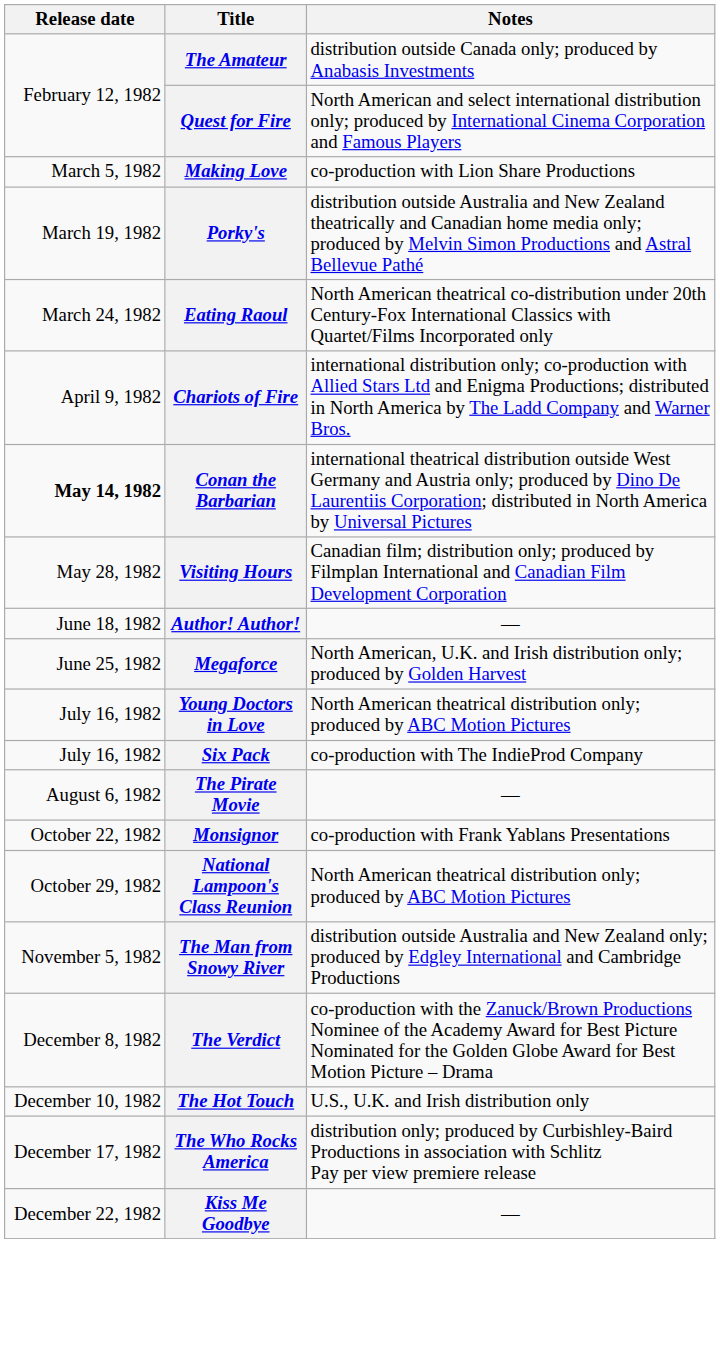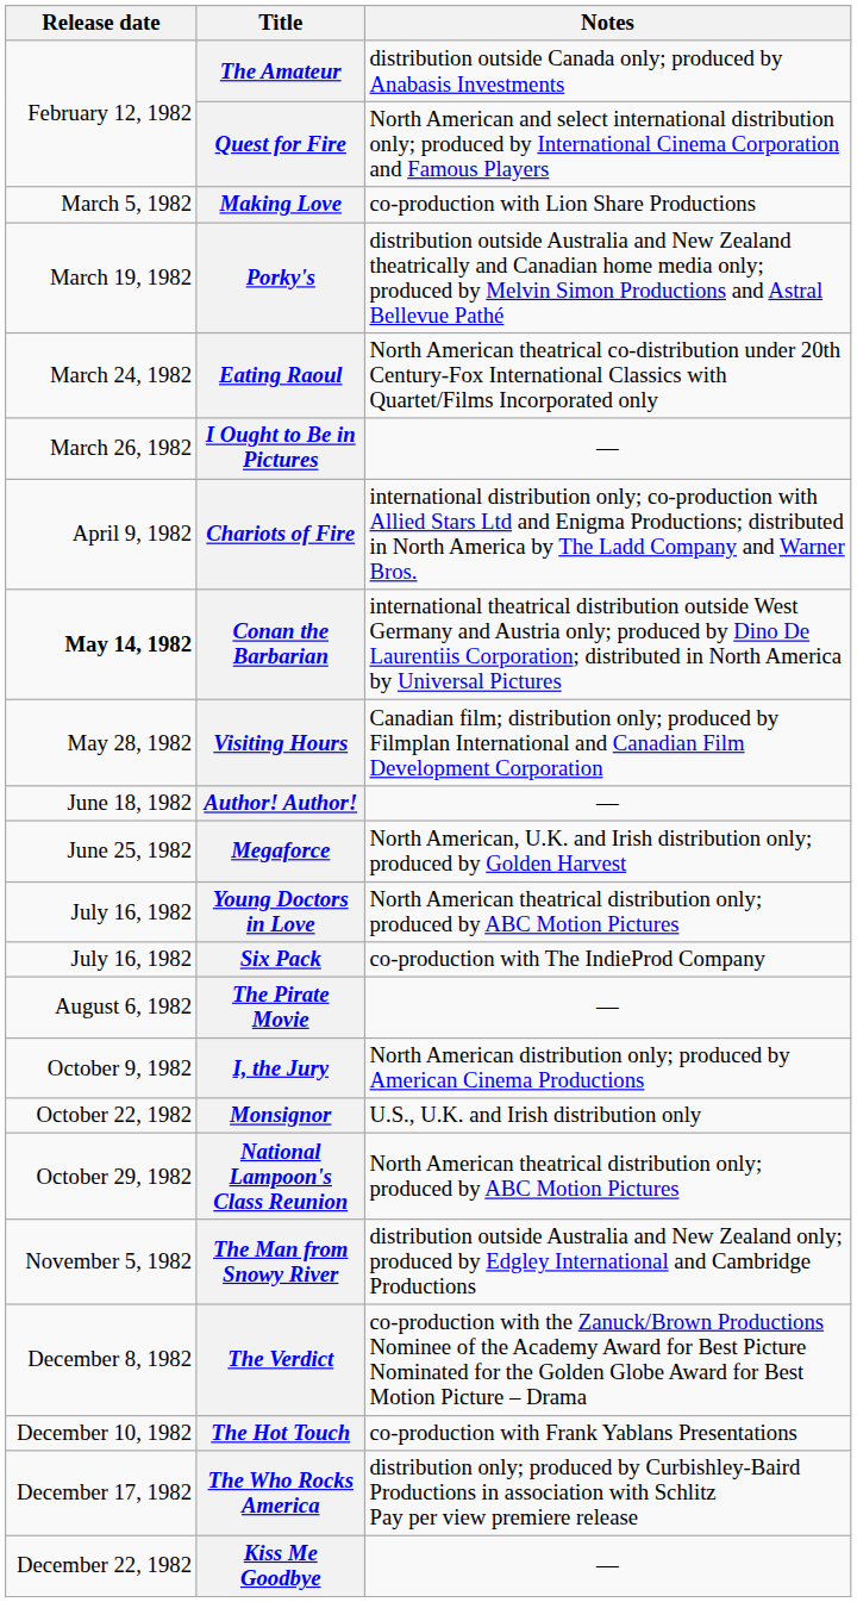 <table class="wikitable plainrowheaders sortable">
 <tr>
 <th scope="col" style="width:130px;">Release date</th>
 <th scope="col">Title</th>
 <th scope="col" class="unsortable">Notes</th>
 </tr>
 <tr>
 <td style="text-align:right;" rowspan="2">February 12, 1982</td>
 <th scope="row"><em><a href='#'>The Amateur</a></em></th>
 <td>distribution outside Canada only; produced by <a href='#'>Anabasis Investments</a></td>
 </tr>
 <tr>
 <th scope="row"><em><a href='#'>Quest for Fire</a></em></th>
 <td>North American and select international distribution only; produced by <a href='#'>International Cinema Corporation</a> and <a href='#'>Famous Players</a></td>
 </tr>
 <tr>
 <td style="text-align:right;">March 5, 1982</td>
 <th scope="row"><em><a href='#'>Making Love</a></em></th>
 <td>co-production with Lion Share Productions</td>
 </tr>
 <tr>
 <td style="text-align:right;">March 19, 1982</td>
 <th scope="row"><em><a href='#'>Porky's</a></em></th>
 <td>distribution outside Australia and New Zealand theatrically and Canadian home media only; produced by <a href='#'>Melvin Simon Productions</a> and <a href='#'>Astral Bellevue Pathé</a></td>
 </tr>
 <tr>
 <td style="text-align:right;">March 24, 1982</td>
 <th scope="row"><em><a href='#'>Eating Raoul</a></em></th>
 <td>North American theatrical co-distribution under 20th Century-Fox International Classics with Quartet/Films Incorporated only</td>
+</tr>
+<tr>
+<td style="text-align:right;">March 26, 1982</td>
+<th scope="row"><em><a href='#'>I Ought to Be in Pictures</a></em></th>
+<td align="center">—</td>
 </tr>
 <tr>
 <td style="text-align:right;">April 9, 1982</td>
 <th scope="row"><em><a href='#'>Chariots of Fire</a></em></th>
 <td>international distribution only; co-production with <a href='#'>Allied Stars Ltd</a> and Enigma Productions; distributed in North America by <a href='#'>The Ladd Company</a> and <a href='#'>Warner Bros.</a></td>
 </tr>
 <tr>
 <td style="text-align:right;"><strong>May 14, 1982</strong></td>
 <th scope="row"><em><a href='#'>Conan the Barbarian</a></em></th>
 <td>international theatrical distribution outside West Germany and Austria only; produced by <a href='#'>Dino De Laurentiis Corporation</a>; distributed in North America by <a href='#'>Universal Pictures</a></td>
 </tr>
 <tr>
 <td style="text-align:right;">May 28, 1982</td>
 <th scope="row"><em><a href='#'>Visiting Hours</a></em></th>
 <td>Canadian film; distribution only; produced by Filmplan International and <a href='#'>Canadian Film Development Corporation</a></td>
 </tr>
 <tr>
 <td style="text-align:right;">June 18, 1982</td>
 <th scope="row"><em><a href='#'>Author! Author!</a></em></th>
 <td align="center">—</td>
 </tr>
 <tr>
 <td style="text-align:right;">June 25, 1982</td>
 <th scope="row"><em><a href='#'>Megaforce</a></em></th>
 <td>North American, U.K. and Irish distribution only; produced by <a href='#'>Golden Harvest</a></td>
 </tr>
 <tr>
 <td style="text-align:right;">July 16, 1982</td>
 <th scope="row"><em><a href='#'>Young Doctors in Love</a></em></th>
 <td>North American theatrical distribution only; produced by <a href='#'>ABC Motion Pictures</a></td>
 </tr>
 <tr>
 <td style="text-align:right;">July 16, 1982</td>
 <th scope="row"><em><a href='#'>Six Pack</a></em></th>
 <td>co-production with The IndieProd Company</td>
 </tr>
 <tr>
 <td style="text-align:right;">August 6, 1982</td>
 <th scope="row"><em><a href='#'>The Pirate Movie</a></em></th>
 <td align="center">—</td>
 </tr>
 <tr>
+<td style="text-align:right;">October 9, 1982</td>
+<th scope="row"><em><a href='#'>I, the Jury</a></em></th>
+<td>North American distribution only; produced by <a href='#'>American Cinema Productions</a></td>
+</tr>
+<tr>
 <td style="text-align:right;">October 22, 1982</td>
 <th scope="row"><em><a href='#'>Monsignor</a></em></th>
-<td>co-production with Frank Yablans Presentations</td>
+<td>U.S., U.K. and Irish distribution only</td>
 </tr>
 <tr>
 <td style="text-align:right;">October 29, 1982</td>
 <th scope="row"><em><a href='#'>National Lampoon's Class Reunion</a></em></th>
 <td>North American theatrical distribution only; produced by <a href='#'>ABC Motion Pictures</a></td>
 </tr>
 <tr>
 <td style="text-align:right;">November 5, 1982</td>
 <th scope="row"><em><a href='#'>The Man from Snowy River</a></em></th>
 <td>distribution outside Australia and New Zealand only; produced by <a href='#'>Edgley International</a> and Cambridge Productions</td>
 </tr>
 <tr>
 <td style="text-align:right;">December 8, 1982</td>
 <th scope="row"><em><a href='#'>The Verdict</a></em></th>
 <td>co-production with the <a href='#'>Zanuck/Brown Productions</a><br>Nominee of the Academy Award for Best Picture<br>Nominated for the Golden Globe Award for Best Motion Picture – Drama</td>
 </tr>
 <tr>
 <td style="text-align:right;">December 10, 1982</td>
 <th scope="row"><em><a href='#'>The Hot Touch</a></em></th>
-<td>U.S., U.K. and Irish distribution only</td>
+<td>co-production with Frank Yablans Presentations</td>
 </tr>
 <tr>
 <td style="text-align:right;">December 17, 1982</td>
 <th scope="row"><em><a href='#'>The Who Rocks America</a></em></th>
 <td>distribution only; produced by Curbishley-Baird Productions in association with Schlitz<br>Pay per view premiere release</td>
 </tr>
 <tr>
 <td style="text-align:right;">December 22, 1982</td>
 <th scope="row"><em><a href='#'>Kiss Me Goodbye</a></em></th>
 <td align="center">—</td>
 </tr>
 <tr>
 </tr>
 </table>
